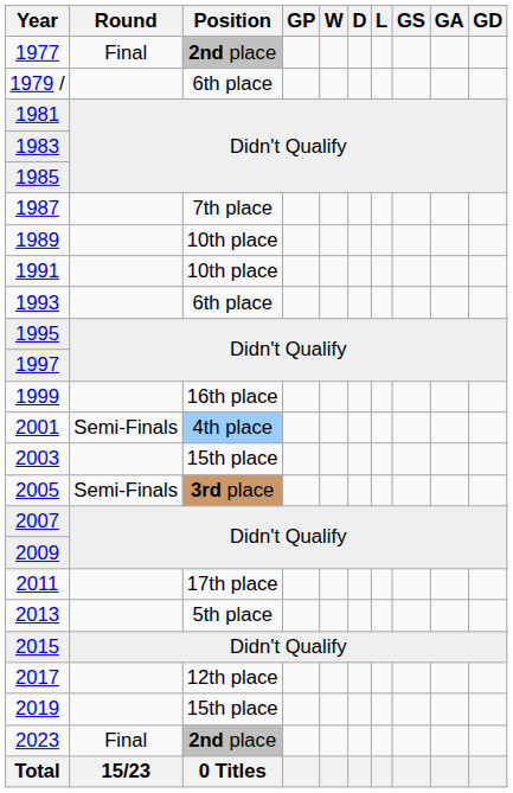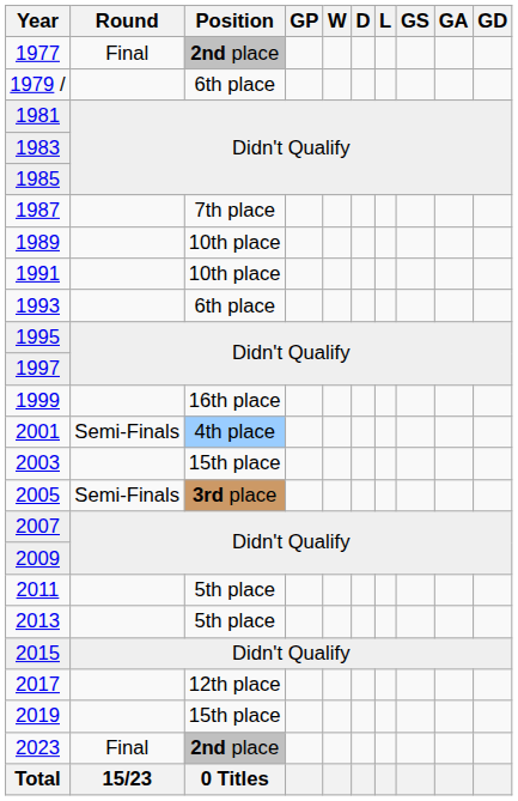 <table class="wikitable" style="text-align: center;">
 <tr>
 <th>Year</th>
 <th>Round</th>
 <th>Position</th>
 <th>GP</th>
 <th>W</th>
 <th>D</th>
 <th>L</th>
 <th>GS</th>
 <th>GA</th>
 <th>GD</th>
 </tr>
 <tr bgcolor=>
 <td><a href='#'>1977</a> </td>
 <td>Final</td>
 <td bgcolor=silver><strong>2nd</strong> place</td>
 <td></td>
 <td></td>
 <td></td>
 <td></td>
 <td></td>
 <td></td>
 <td></td>
 </tr>
 <tr bgcolor=>
 <td><a href='#'>1979</a>  / </td>
 <td></td>
 <td>6th place</td>
 <td></td>
 <td></td>
 <td></td>
 <td></td>
 <td></td>
 <td></td>
 <td></td>
 </tr>
 <tr bgcolor=efefef>
 <td><a href='#'>1981</a> </td>
 <td colspan=9 rowspan=3>Didn't Qualify</td>
 </tr>
 <tr bgcolor=efefef>
 <td><a href='#'>1983</a> </td>
 </tr>
 <tr bgcolor=efefef>
 <td><a href='#'>1985</a> </td>
 </tr>
 <tr bgcolor=>
 <td><a href='#'>1987</a> </td>
 <td></td>
 <td>7th place</td>
 <td></td>
 <td></td>
 <td></td>
 <td></td>
 <td></td>
 <td></td>
 <td></td>
 </tr>
 <tr bgcolor=>
 <td><a href='#'>1989</a> </td>
 <td></td>
 <td>10th place</td>
 <td></td>
 <td></td>
 <td></td>
 <td></td>
 <td></td>
 <td></td>
 <td></td>
 </tr>
 <tr bgcolor=>
 <td><a href='#'>1991</a> </td>
 <td></td>
 <td>10th place</td>
 <td></td>
 <td></td>
 <td></td>
 <td></td>
 <td></td>
 <td></td>
 <td></td>
 </tr>
 <tr bgcolor=>
 <td><a href='#'>1993</a> </td>
 <td></td>
 <td>6th place</td>
 <td></td>
 <td></td>
 <td></td>
 <td></td>
 <td></td>
 <td></td>
 <td></td>
 </tr>
 <tr bgcolor=efefef>
 <td><a href='#'>1995</a> </td>
 <td colspan=9 rowspan=2>Didn't Qualify</td>
 </tr>
 <tr bgcolor=efefef>
 <td><a href='#'>1997</a> </td>
 </tr>
 <tr bgcolor=>
 <td><a href='#'>1999</a> </td>
 <td></td>
 <td>16th place</td>
 <td></td>
 <td></td>
 <td></td>
 <td></td>
 <td></td>
 <td></td>
 <td></td>
 </tr>
 <tr bgcolor=>
 <td><a href='#'>2001</a> </td>
 <td>Semi-Finals</td>
 <td bgcolor=9acdff>4th place</td>
 <td></td>
 <td></td>
 <td></td>
 <td></td>
 <td></td>
 <td></td>
 <td></td>
 </tr>
 <tr bgcolor=>
 <td><a href='#'>2003</a> </td>
 <td></td>
 <td>15th place</td>
 <td></td>
 <td></td>
 <td></td>
 <td></td>
 <td></td>
 <td></td>
 <td></td>
 </tr>
 <tr bgcolor=>
 <td><a href='#'>2005</a> </td>
 <td>Semi-Finals</td>
 <td bgcolor=#cc9966><strong>3rd</strong> place</td>
 <td></td>
 <td></td>
 <td></td>
 <td></td>
 <td></td>
 <td></td>
 <td></td>
 </tr>
 <tr bgcolor=efefef>
 <td><a href='#'>2007</a> </td>
 <td colspan=9 rowspan=2>Didn't Qualify</td>
 </tr>
 <tr bgcolor=efefef>
 <td><a href='#'>2009</a> </td>
 </tr>
 <tr bgcolor=>
 <td><a href='#'>2011</a> </td>
 <td></td>
-<td>17th place</td>
+<td>5th place</td>
 <td></td>
 <td></td>
 <td></td>
 <td></td>
 <td></td>
 <td></td>
 <td></td>
 </tr>
 <tr bgcolor=>
 <td><a href='#'>2013</a> </td>
 <td></td>
 <td>5th place</td>
 <td></td>
 <td></td>
 <td></td>
 <td></td>
 <td></td>
 <td></td>
 <td></td>
 </tr>
 <tr bgcolor=efefef>
 <td><a href='#'>2015</a> </td>
 <td colspan=9 rowspan=1>Didn't Qualify</td>
 </tr>
 <tr bgcolor=>
 <td><a href='#'>2017</a> </td>
 <td></td>
 <td>12th place</td>
 <td></td>
 <td></td>
 <td></td>
 <td></td>
 <td></td>
 <td></td>
 <td></td>
 </tr>
 <tr bgcolor=>
 <td><a href='#'>2019</a> </td>
 <td></td>
 <td>15th place</td>
 <td></td>
 <td></td>
 <td></td>
 <td></td>
 <td></td>
 <td></td>
 <td></td>
 </tr>
 <tr bgcolor=>
 <td><a href='#'>2023</a>  </td>
 <td>Final</td>
 <td bgcolor=silver><strong>2nd</strong> place</td>
 <td></td>
 <td></td>
 <td></td>
 <td></td>
 <td></td>
 <td></td>
 <td></td>
 </tr>
 <tr>
 <th>Total</th>
 <th>15/23</th>
 <th>0 Titles</th>
 <th></th>
 <th></th>
 <th></th>
 <th></th>
 <th></th>
 <th></th>
 <th></th>
 </tr>
 </table>
